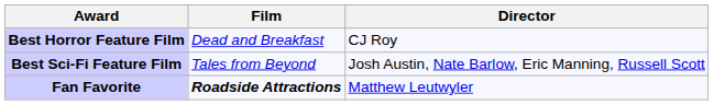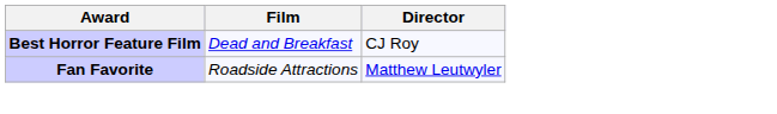 <table class="wikitable sortable">
 <tr style=background:#ccccff>
 <th>Award</th>
 <th>Film</th>
 <th>Director</th>
 </tr>
 <tr>
 <th style="background: #ccccff;">Best Horror Feature Film</th>
 <td style="background: #f7f8ff; white-space: nowrap;"><em><a href='#'>Dead and Breakfast</a></em></td>
 <td style="background: #f7f8ff; white-space: nowrap;">CJ Roy</td>
 </tr>
 <tr>
-<th style="background: #ccccff;">Best Sci-Fi Feature Film</th>
-<td style="background: #f7f8ff; white-space: nowrap;"><em><a href='#'>Tales from Beyond</a></em></td>
-<td style="background: #f7f8ff; white-space: nowrap;">Josh Austin, <a href='#'>Nate Barlow</a>, Eric Manning, <a href='#'>Russell Scott</a></td>
-</tr>
-<tr>
 <th style="background: #ccccff;">Fan Favorite</th>
-<td style="background: #f7f8ff; white-space: nowrap;"><strong><em>Roadside Attractions</em></strong></td>
+<td style="background: #f7f8ff; white-space: nowrap;"><em>Roadside Attractions</em></td>
 <td style="background: #f7f8ff; white-space: nowrap;"><a href='#'>Matthew Leutwyler</a></td>
 </tr>
 </table>
